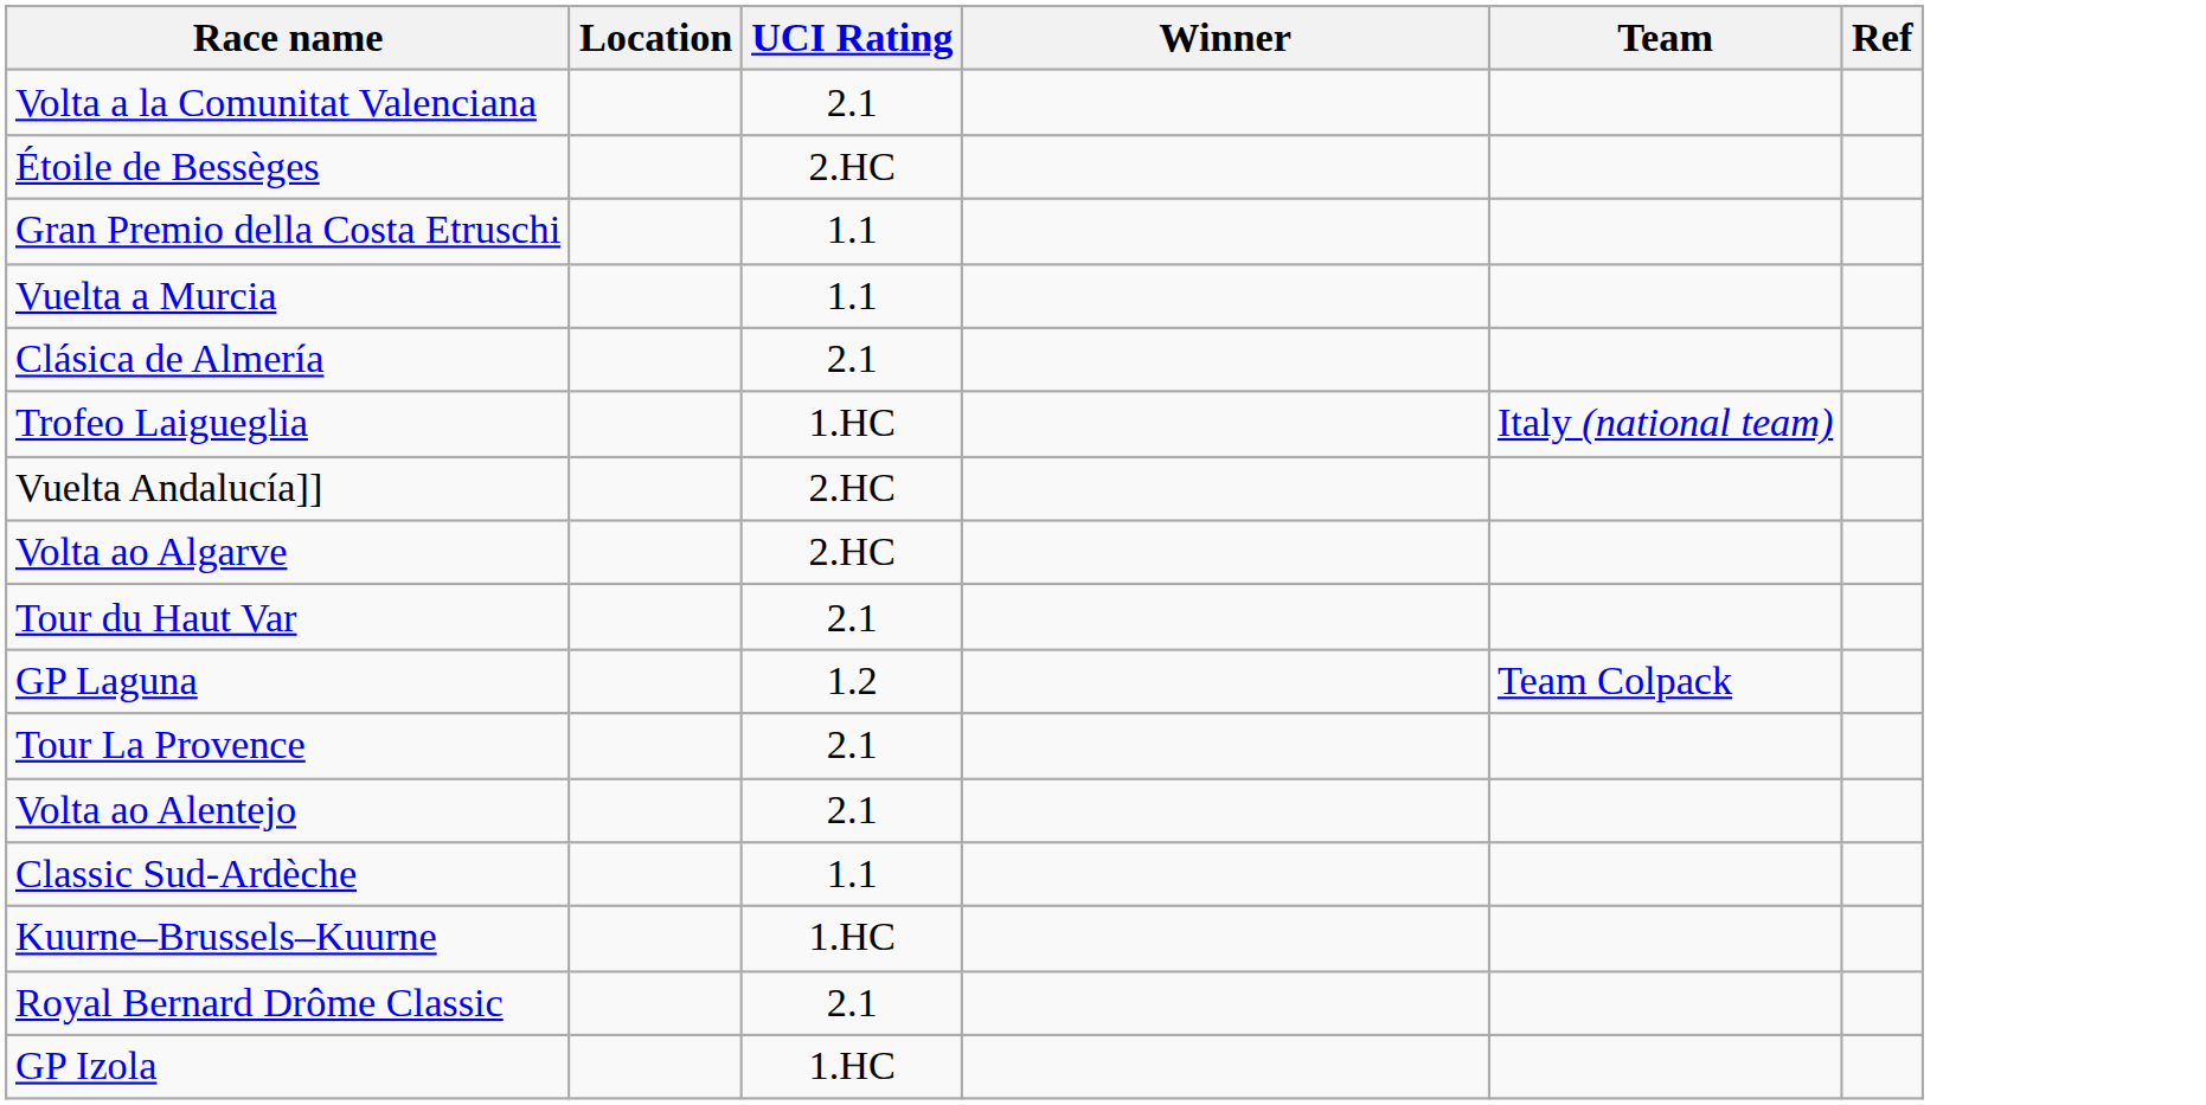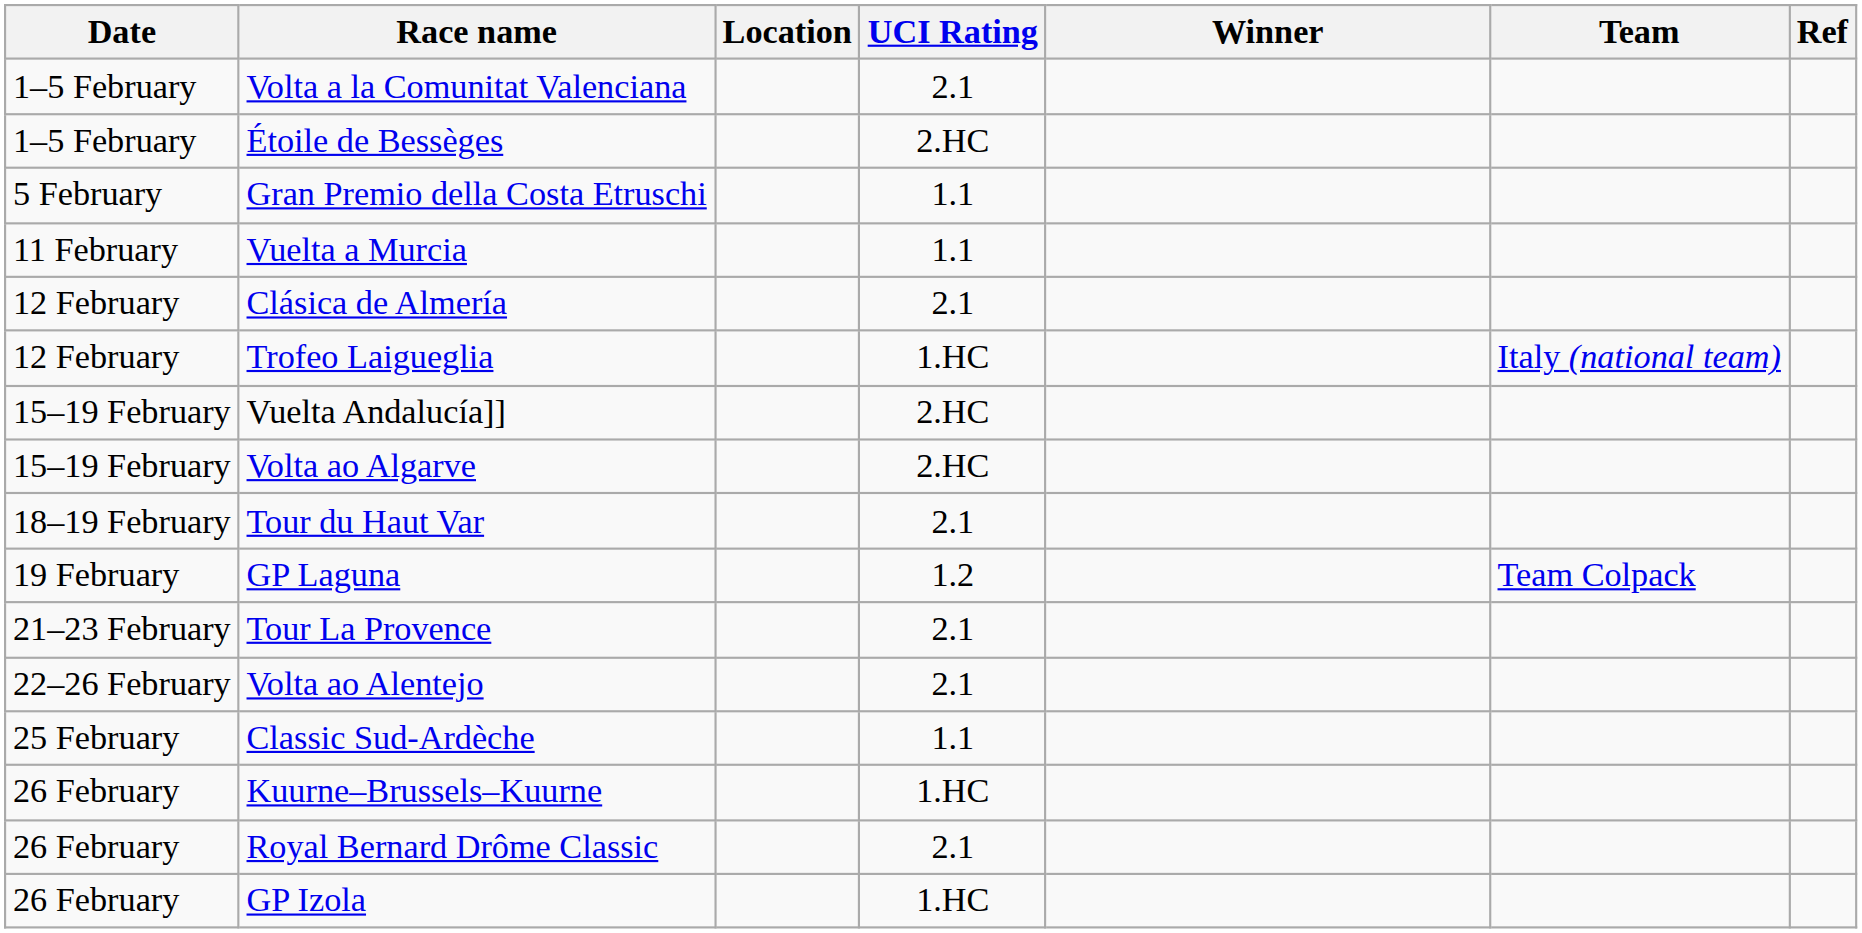 <table class="wikitable sortable">
 <tr>
+<th>Date</th>
 <th>Race name</th>
 <th>Location</th>
 <th><a href='#'>UCI Rating</a></th>
 <th width=200px>Winner</th>
 <th>Team</th>
 <th>Ref</th>
 </tr>
 <tr>
+<td>1–5 February</td>
 <td><a href='#'>Volta a la Comunitat Valenciana</a></td>
 <td></td>
 <td align=center>2.1</td>
 <td></td>
 <td></td>
 <td align=center></td>
 </tr>
 <tr>
+<td>1–5 February</td>
 <td><a href='#'>Étoile de Bessèges</a></td>
 <td></td>
 <td align=center>2.HC</td>
 <td></td>
 <td></td>
 <td align=center></td>
 </tr>
 <tr>
+<td>5 February</td>
 <td><a href='#'>Gran Premio della Costa Etruschi</a></td>
 <td></td>
 <td align=center>1.1</td>
 <td></td>
 <td></td>
 <td align=center></td>
 </tr>
 <tr>
+<td>11 February</td>
 <td><a href='#'>Vuelta a Murcia</a></td>
 <td></td>
 <td align=center>1.1</td>
 <td></td>
 <td></td>
 <td align=center></td>
 </tr>
 <tr>
+<td>12 February</td>
 <td><a href='#'>Clásica de Almería</a></td>
 <td></td>
 <td align=center>2.1</td>
 <td></td>
 <td></td>
 <td align=center></td>
 </tr>
 <tr>
+<td>12 February</td>
 <td><a href='#'>Trofeo Laigueglia</a></td>
 <td></td>
 <td align=center>1.HC</td>
 <td></td>
 <td><a href='#'>Italy <em>(national team)</em></a></td>
 <td align=center></td>
 </tr>
 <tr>
+<td>15–19 February</td>
 <td [[2017 Vuelta >Vuelta  Andalucía]]</td>
 <td></td>
 <td align=center>2.HC</td>
 <td></td>
 <td></td>
 <td align=center></td>
 </tr>
 <tr>
+<td>15–19 February</td>
 <td><a href='#'>Volta ao Algarve</a></td>
 <td></td>
 <td align=center>2.HC</td>
 <td></td>
 <td></td>
 <td align=center></td>
 </tr>
 <tr>
+<td>18–19 February</td>
 <td><a href='#'>Tour du Haut Var</a></td>
 <td></td>
 <td align=center>2.1</td>
 <td></td>
 <td></td>
 <td align=center></td>
 </tr>
 <tr>
+<td>19 February</td>
 <td><a href='#'>GP Laguna</a></td>
 <td></td>
 <td align=center>1.2</td>
 <td></td>
 <td><a href='#'>Team Colpack</a></td>
 <td align=center></td>
 </tr>
 <tr>
+<td>21–23 February</td>
 <td><a href='#'>Tour La Provence</a></td>
 <td></td>
 <td align=center>2.1</td>
 <td></td>
 <td></td>
 <td align=center></td>
 </tr>
 <tr>
+<td>22–26 February</td>
 <td><a href='#'>Volta ao Alentejo</a></td>
 <td></td>
 <td align=center>2.1</td>
 <td></td>
 <td></td>
 <td align=center></td>
 </tr>
 <tr>
+<td>25 February</td>
 <td><a href='#'>Classic Sud-Ardèche</a></td>
 <td></td>
 <td align=center>1.1</td>
 <td></td>
 <td></td>
 <td align=center></td>
 </tr>
 <tr>
+<td>26 February</td>
 <td><a href='#'>Kuurne–Brussels–Kuurne</a></td>
 <td></td>
 <td align=center>1.HC</td>
 <td></td>
 <td></td>
 <td align=center></td>
 </tr>
 <tr>
+<td>26 February</td>
 <td><a href='#'>Royal Bernard Drôme Classic</a></td>
 <td></td>
 <td align=center>2.1</td>
 <td></td>
 <td></td>
 <td align=center></td>
 </tr>
 <tr>
+<td>26 February</td>
 <td><a href='#'>GP Izola</a></td>
 <td></td>
 <td align=center>1.HC</td>
 <td></td>
 <td></td>
 <td align=center></td>
 </tr>
 </table>
